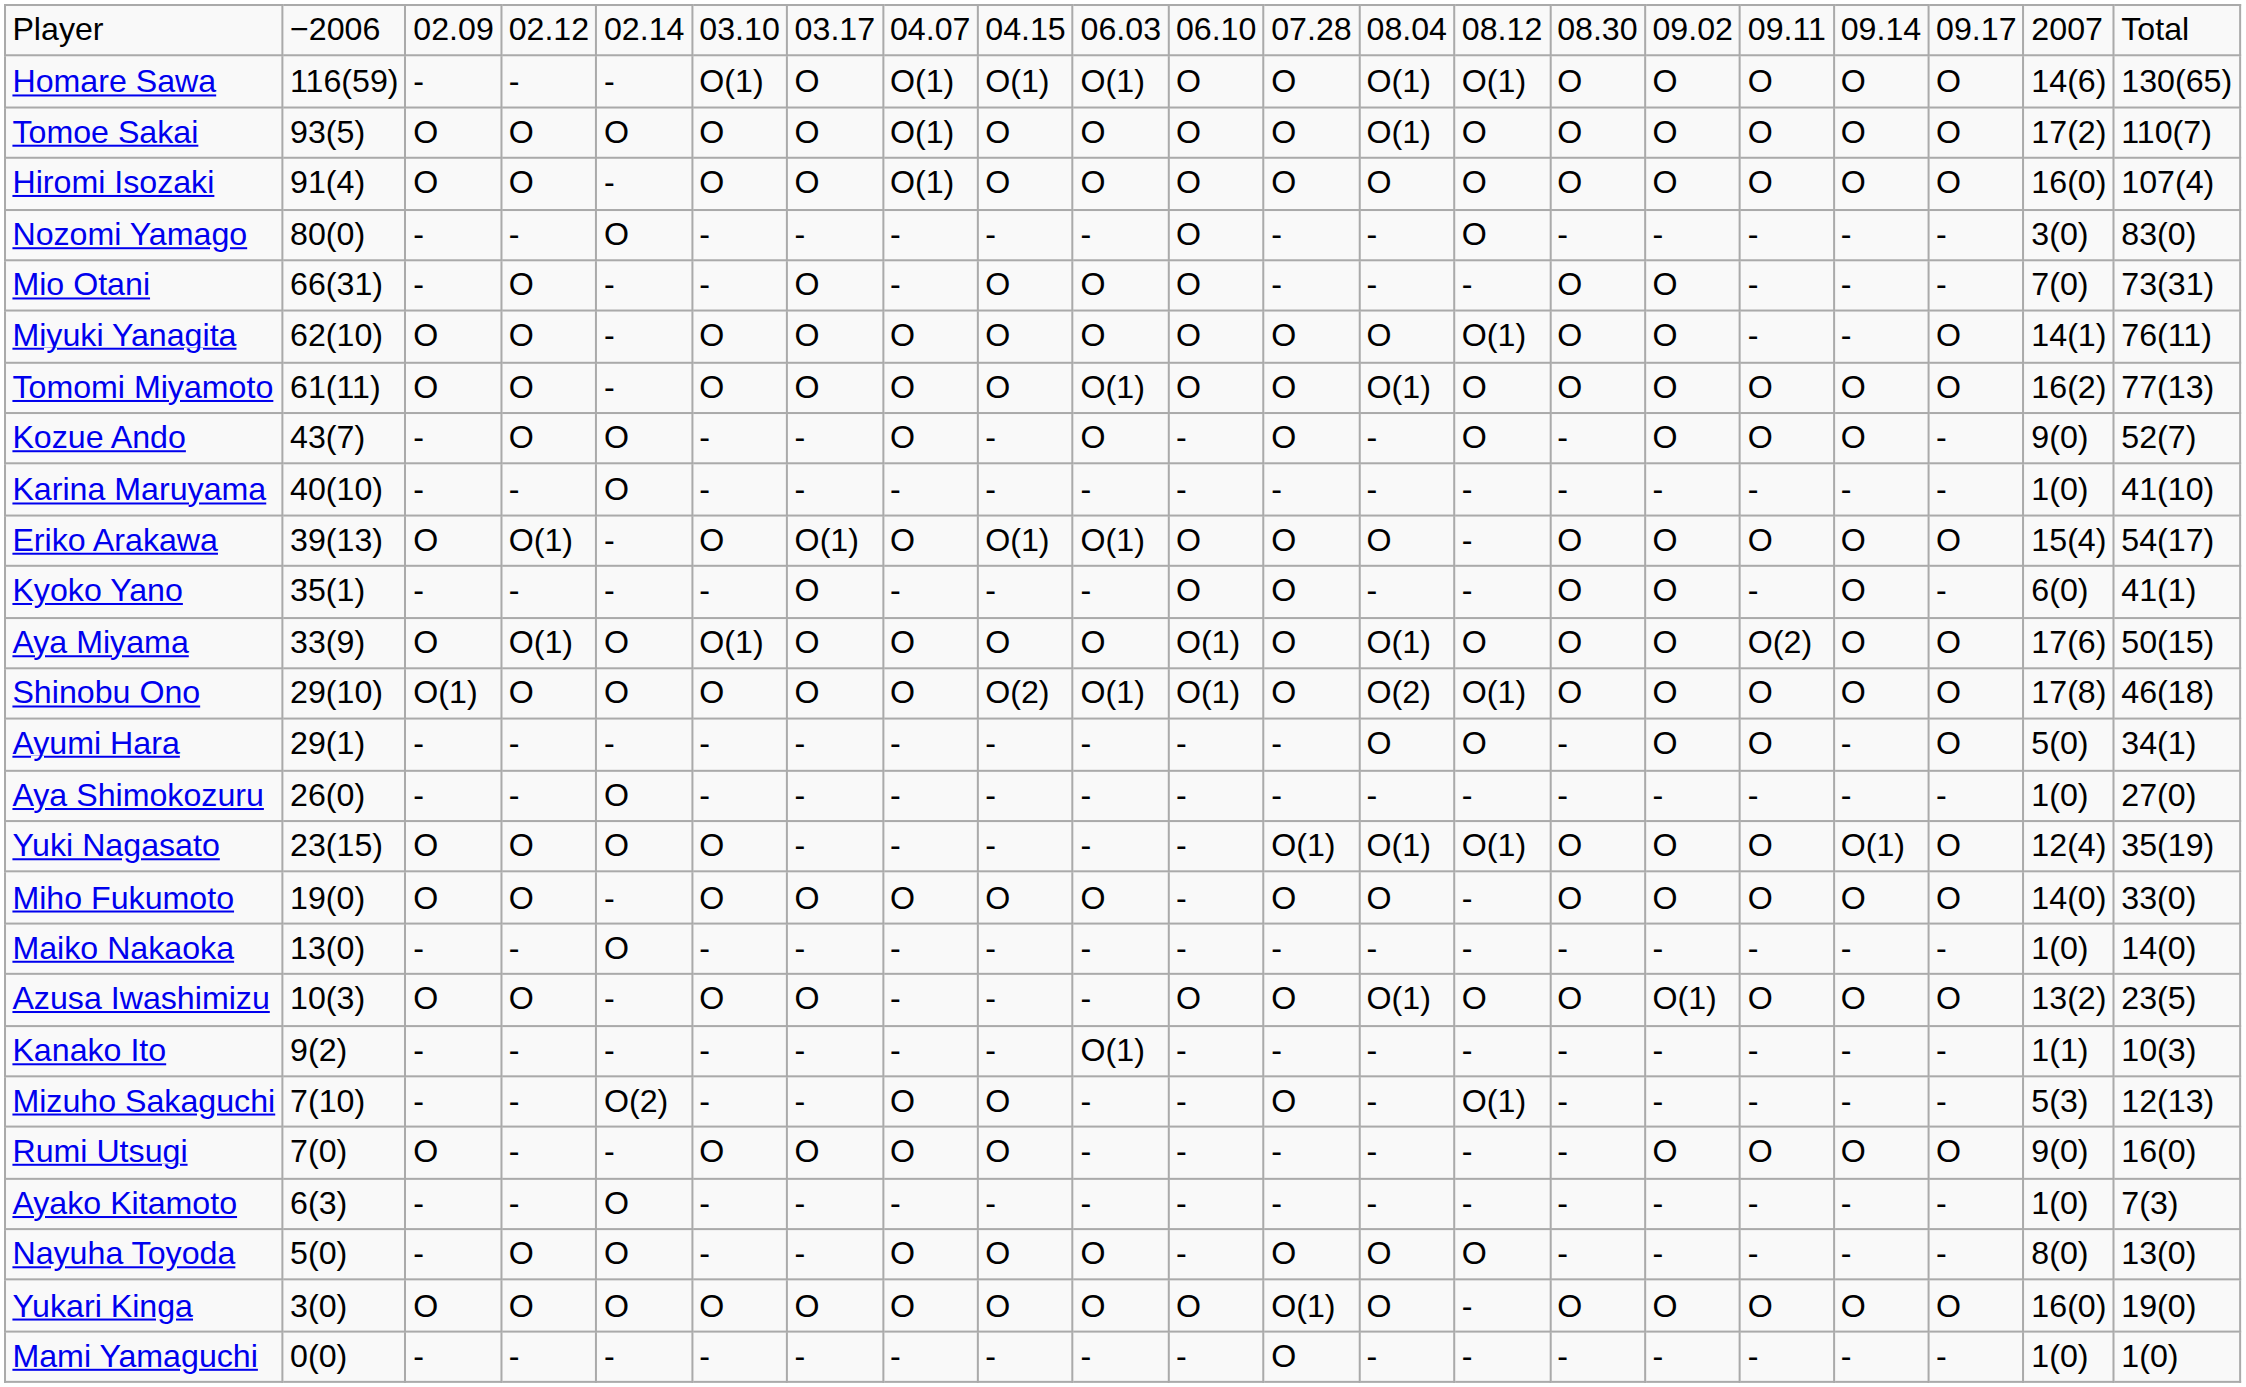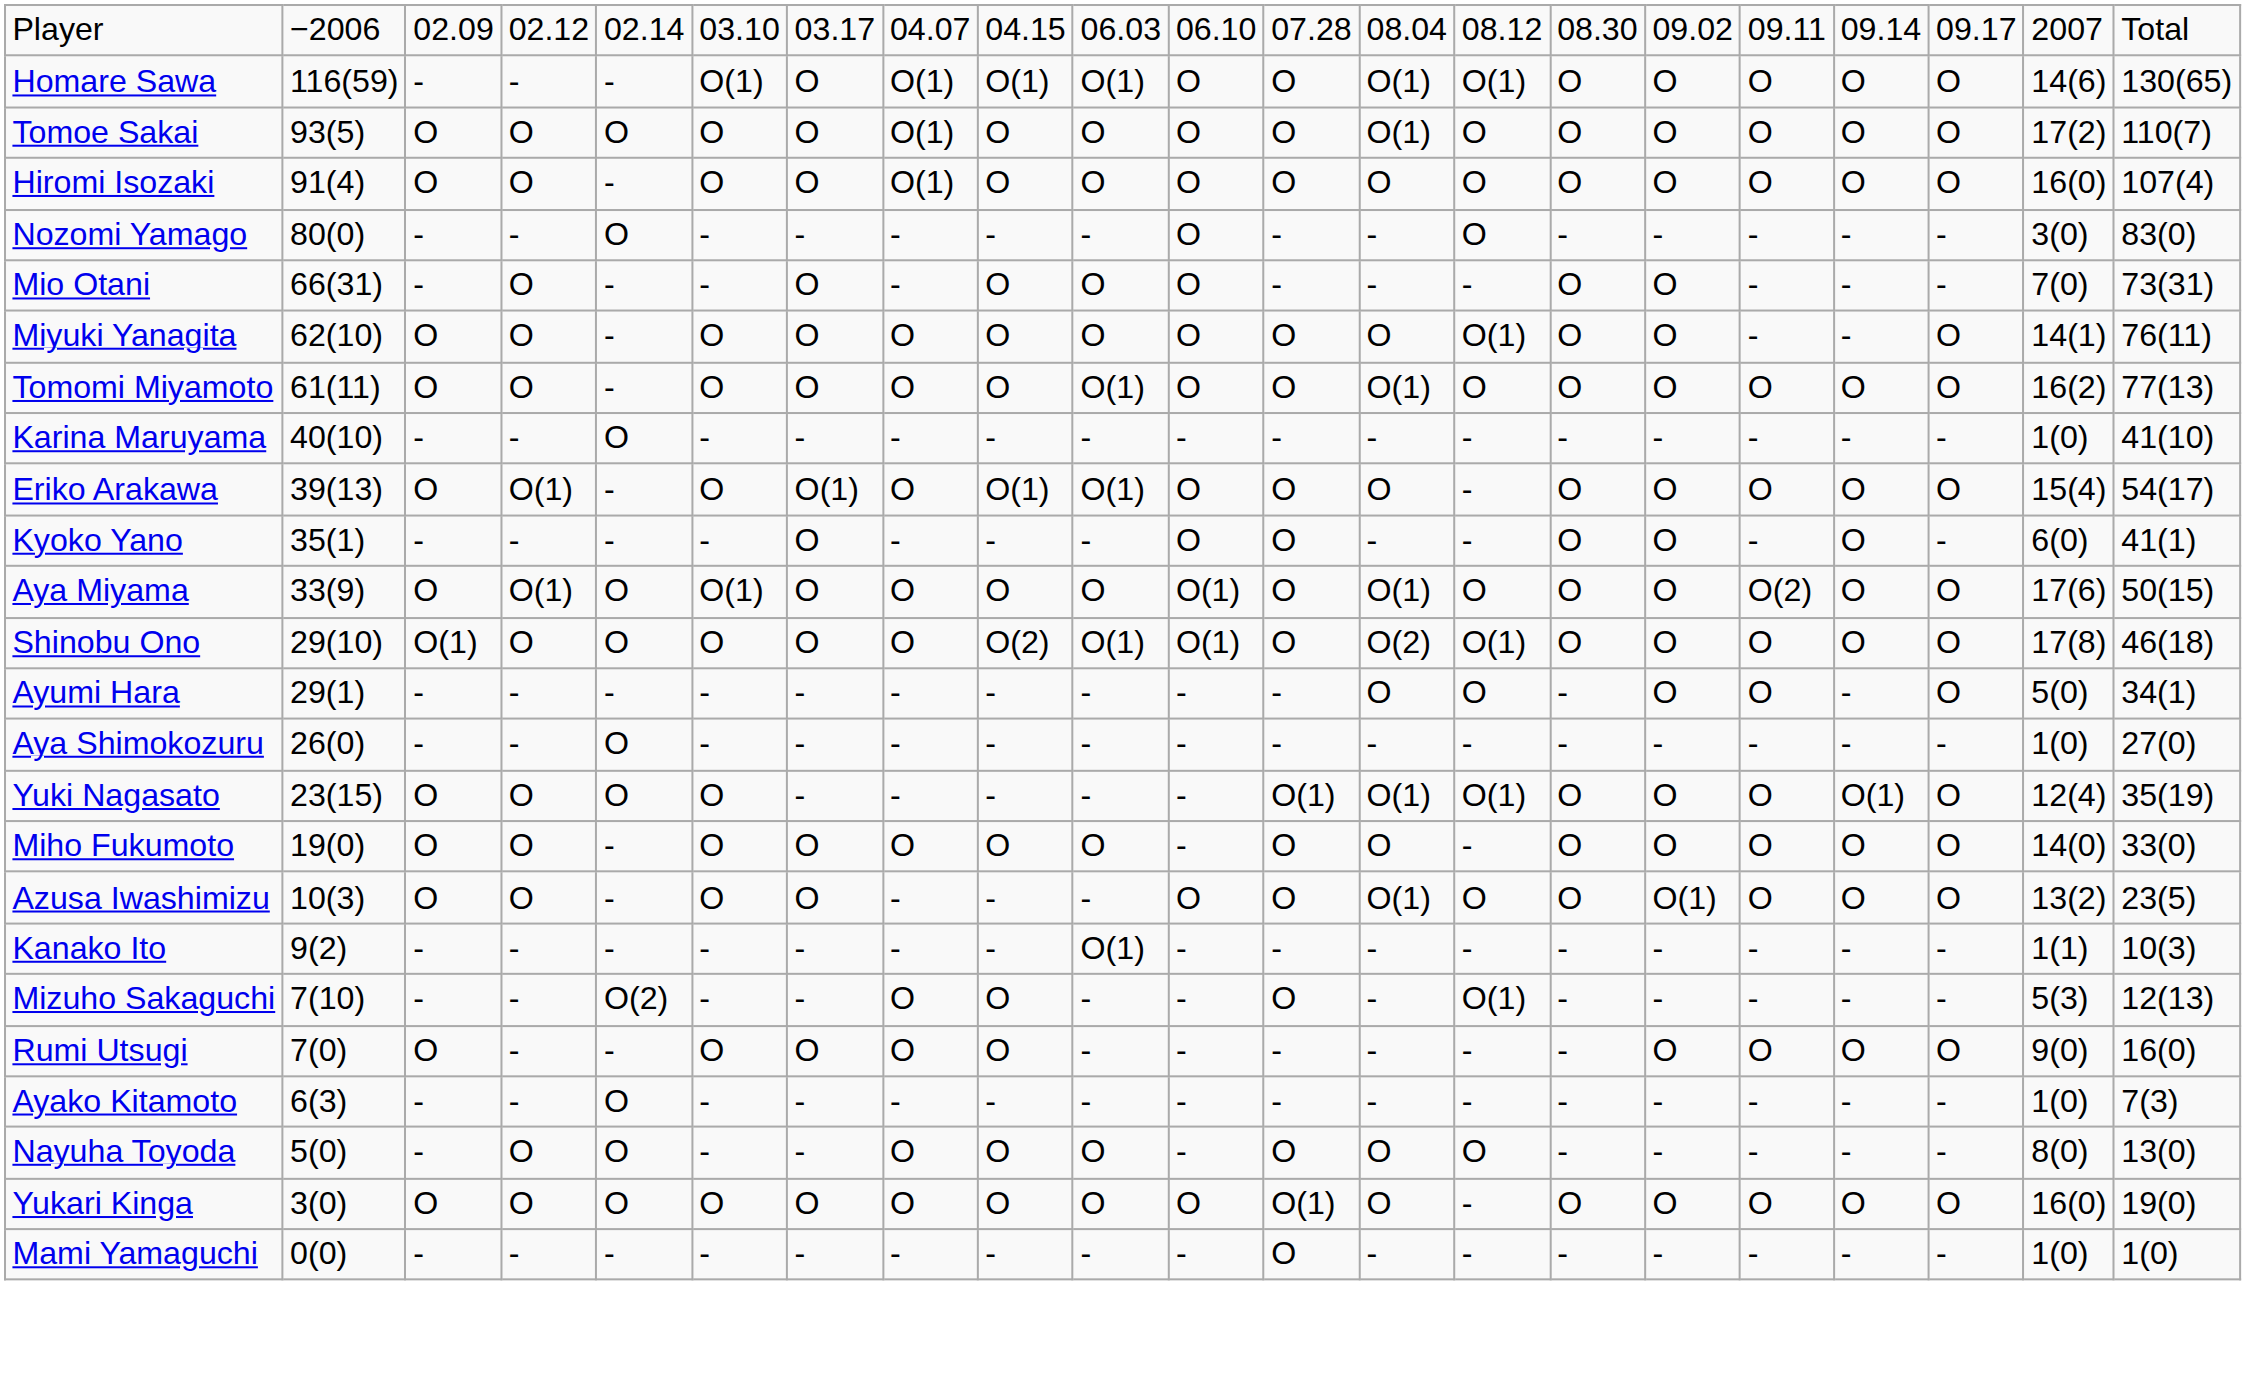 <table class="wikitable" style="text-align:left;">
 <tr>
 <td>Player</td>
 <td>−2006</td>
 <td>02.09</td>
 <td>02.12</td>
 <td>02.14</td>
 <td>03.10</td>
 <td>03.17</td>
 <td>04.07</td>
 <td>04.15</td>
 <td>06.03</td>
 <td>06.10</td>
 <td>07.28</td>
 <td>08.04</td>
 <td>08.12</td>
 <td>08.30</td>
 <td>09.02</td>
 <td>09.11</td>
 <td>09.14</td>
 <td>09.17</td>
 <td>2007</td>
 <td>Total</td>
 </tr>
 <tr>
 <td><a href='#'>Homare Sawa</a></td>
 <td>116(59)</td>
 <td>-</td>
 <td>-</td>
 <td>-</td>
 <td>O(1)</td>
 <td>O</td>
 <td>O(1)</td>
 <td>O(1)</td>
 <td>O(1)</td>
 <td>O</td>
 <td>O</td>
 <td>O(1)</td>
 <td>O(1)</td>
 <td>O</td>
 <td>O</td>
 <td>O</td>
 <td>O</td>
 <td>O</td>
 <td>14(6)</td>
 <td>130(65)</td>
 </tr>
 <tr>
 <td><a href='#'>Tomoe Sakai</a></td>
 <td>93(5)</td>
 <td>O</td>
 <td>O</td>
 <td>O</td>
 <td>O</td>
 <td>O</td>
 <td>O(1)</td>
 <td>O</td>
 <td>O</td>
 <td>O</td>
 <td>O</td>
 <td>O(1)</td>
 <td>O</td>
 <td>O</td>
 <td>O</td>
 <td>O</td>
 <td>O</td>
 <td>O</td>
 <td>17(2)</td>
 <td>110(7)</td>
 </tr>
 <tr>
 <td><a href='#'>Hiromi Isozaki</a></td>
 <td>91(4)</td>
 <td>O</td>
 <td>O</td>
 <td>-</td>
 <td>O</td>
 <td>O</td>
 <td>O(1)</td>
 <td>O</td>
 <td>O</td>
 <td>O</td>
 <td>O</td>
 <td>O</td>
 <td>O</td>
 <td>O</td>
 <td>O</td>
 <td>O</td>
 <td>O</td>
 <td>O</td>
 <td>16(0)</td>
 <td>107(4)</td>
 </tr>
 <tr>
 <td><a href='#'>Nozomi Yamago</a></td>
 <td>80(0)</td>
 <td>-</td>
 <td>-</td>
 <td>O</td>
 <td>-</td>
 <td>-</td>
 <td>-</td>
 <td>-</td>
 <td>-</td>
 <td>O</td>
 <td>-</td>
 <td>-</td>
 <td>O</td>
 <td>-</td>
 <td>-</td>
 <td>-</td>
 <td>-</td>
 <td>-</td>
 <td>3(0)</td>
 <td>83(0)</td>
 </tr>
 <tr>
 <td><a href='#'>Mio Otani</a></td>
 <td>66(31)</td>
 <td>-</td>
 <td>O</td>
 <td>-</td>
 <td>-</td>
 <td>O</td>
 <td>-</td>
 <td>O</td>
 <td>O</td>
 <td>O</td>
 <td>-</td>
 <td>-</td>
 <td>-</td>
 <td>O</td>
 <td>O</td>
 <td>-</td>
 <td>-</td>
 <td>-</td>
 <td>7(0)</td>
 <td>73(31)</td>
 </tr>
 <tr>
 <td><a href='#'>Miyuki Yanagita</a></td>
 <td>62(10)</td>
 <td>O</td>
 <td>O</td>
 <td>-</td>
 <td>O</td>
 <td>O</td>
 <td>O</td>
 <td>O</td>
 <td>O</td>
 <td>O</td>
 <td>O</td>
 <td>O</td>
 <td>O(1)</td>
 <td>O</td>
 <td>O</td>
 <td>-</td>
 <td>-</td>
 <td>O</td>
 <td>14(1)</td>
 <td>76(11)</td>
 </tr>
 <tr>
 <td><a href='#'>Tomomi Miyamoto</a></td>
 <td>61(11)</td>
 <td>O</td>
 <td>O</td>
 <td>-</td>
 <td>O</td>
 <td>O</td>
 <td>O</td>
 <td>O</td>
 <td>O(1)</td>
 <td>O</td>
 <td>O</td>
 <td>O(1)</td>
 <td>O</td>
 <td>O</td>
 <td>O</td>
 <td>O</td>
 <td>O</td>
 <td>O</td>
 <td>16(2)</td>
 <td>77(13)</td>
-</tr>
-<tr>
-<td><a href='#'>Kozue Ando</a></td>
-<td>43(7)</td>
-<td>-</td>
-<td>O</td>
-<td>O</td>
-<td>-</td>
-<td>-</td>
-<td>O</td>
-<td>-</td>
-<td>O</td>
-<td>-</td>
-<td>O</td>
-<td>-</td>
-<td>O</td>
-<td>-</td>
-<td>O</td>
-<td>O</td>
-<td>O</td>
-<td>-</td>
-<td>9(0)</td>
-<td>52(7)</td>
 </tr>
 <tr>
 <td><a href='#'>Karina Maruyama</a></td>
 <td>40(10)</td>
 <td>-</td>
 <td>-</td>
 <td>O</td>
 <td>-</td>
 <td>-</td>
 <td>-</td>
 <td>-</td>
 <td>-</td>
 <td>-</td>
 <td>-</td>
 <td>-</td>
 <td>-</td>
 <td>-</td>
 <td>-</td>
 <td>-</td>
 <td>-</td>
 <td>-</td>
 <td>1(0)</td>
 <td>41(10)</td>
 </tr>
 <tr>
 <td><a href='#'>Eriko Arakawa</a></td>
 <td>39(13)</td>
 <td>O</td>
 <td>O(1)</td>
 <td>-</td>
 <td>O</td>
 <td>O(1)</td>
 <td>O</td>
 <td>O(1)</td>
 <td>O(1)</td>
 <td>O</td>
 <td>O</td>
 <td>O</td>
 <td>-</td>
 <td>O</td>
 <td>O</td>
 <td>O</td>
 <td>O</td>
 <td>O</td>
 <td>15(4)</td>
 <td>54(17)</td>
 </tr>
 <tr>
 <td><a href='#'>Kyoko Yano</a></td>
 <td>35(1)</td>
 <td>-</td>
 <td>-</td>
 <td>-</td>
 <td>-</td>
 <td>O</td>
 <td>-</td>
 <td>-</td>
 <td>-</td>
 <td>O</td>
 <td>O</td>
 <td>-</td>
 <td>-</td>
 <td>O</td>
 <td>O</td>
 <td>-</td>
 <td>O</td>
 <td>-</td>
 <td>6(0)</td>
 <td>41(1)</td>
 </tr>
 <tr>
 <td><a href='#'>Aya Miyama</a></td>
 <td>33(9)</td>
 <td>O</td>
 <td>O(1)</td>
 <td>O</td>
 <td>O(1)</td>
 <td>O</td>
 <td>O</td>
 <td>O</td>
 <td>O</td>
 <td>O(1)</td>
 <td>O</td>
 <td>O(1)</td>
 <td>O</td>
 <td>O</td>
 <td>O</td>
 <td>O(2)</td>
 <td>O</td>
 <td>O</td>
 <td>17(6)</td>
 <td>50(15)</td>
 </tr>
 <tr>
 <td><a href='#'>Shinobu Ono</a></td>
 <td>29(10)</td>
 <td>O(1)</td>
 <td>O</td>
 <td>O</td>
 <td>O</td>
 <td>O</td>
 <td>O</td>
 <td>O(2)</td>
 <td>O(1)</td>
 <td>O(1)</td>
 <td>O</td>
 <td>O(2)</td>
 <td>O(1)</td>
 <td>O</td>
 <td>O</td>
 <td>O</td>
 <td>O</td>
 <td>O</td>
 <td>17(8)</td>
 <td>46(18)</td>
 </tr>
 <tr>
 <td><a href='#'>Ayumi Hara</a></td>
 <td>29(1)</td>
 <td>-</td>
 <td>-</td>
 <td>-</td>
 <td>-</td>
 <td>-</td>
 <td>-</td>
 <td>-</td>
 <td>-</td>
 <td>-</td>
 <td>-</td>
 <td>O</td>
 <td>O</td>
 <td>-</td>
 <td>O</td>
 <td>O</td>
 <td>-</td>
 <td>O</td>
 <td>5(0)</td>
 <td>34(1)</td>
 </tr>
 <tr>
 <td><a href='#'>Aya Shimokozuru</a></td>
 <td>26(0)</td>
 <td>-</td>
 <td>-</td>
 <td>O</td>
 <td>-</td>
 <td>-</td>
 <td>-</td>
 <td>-</td>
 <td>-</td>
 <td>-</td>
 <td>-</td>
 <td>-</td>
 <td>-</td>
 <td>-</td>
 <td>-</td>
 <td>-</td>
 <td>-</td>
 <td>-</td>
 <td>1(0)</td>
 <td>27(0)</td>
 </tr>
 <tr>
 <td><a href='#'>Yuki Nagasato</a></td>
 <td>23(15)</td>
 <td>O</td>
 <td>O</td>
 <td>O</td>
 <td>O</td>
 <td>-</td>
 <td>-</td>
 <td>-</td>
 <td>-</td>
 <td>-</td>
 <td>O(1)</td>
 <td>O(1)</td>
 <td>O(1)</td>
 <td>O</td>
 <td>O</td>
 <td>O</td>
 <td>O(1)</td>
 <td>O</td>
 <td>12(4)</td>
 <td>35(19)</td>
 </tr>
 <tr>
 <td><a href='#'>Miho Fukumoto</a></td>
 <td>19(0)</td>
 <td>O</td>
 <td>O</td>
 <td>-</td>
 <td>O</td>
 <td>O</td>
 <td>O</td>
 <td>O</td>
 <td>O</td>
 <td>-</td>
 <td>O</td>
 <td>O</td>
 <td>-</td>
 <td>O</td>
 <td>O</td>
 <td>O</td>
 <td>O</td>
 <td>O</td>
 <td>14(0)</td>
 <td>33(0)</td>
 </tr>
 <tr>
-<td><a href='#'>Maiko Nakaoka</a></td>
-<td>13(0)</td>
-<td>-</td>
-<td>-</td>
-<td>O</td>
-<td>-</td>
-<td>-</td>
-<td>-</td>
-<td>-</td>
-<td>-</td>
-<td>-</td>
-<td>-</td>
-<td>-</td>
-<td>-</td>
-<td>-</td>
-<td>-</td>
-<td>-</td>
-<td>-</td>
-<td>-</td>
-<td>1(0)</td>
-<td>14(0)</td>
-</tr>
-<tr>
 <td><a href='#'>Azusa Iwashimizu</a></td>
 <td>10(3)</td>
 <td>O</td>
 <td>O</td>
 <td>-</td>
 <td>O</td>
 <td>O</td>
 <td>-</td>
 <td>-</td>
 <td>-</td>
 <td>O</td>
 <td>O</td>
 <td>O(1)</td>
 <td>O</td>
 <td>O</td>
 <td>O(1)</td>
 <td>O</td>
 <td>O</td>
 <td>O</td>
 <td>13(2)</td>
 <td>23(5)</td>
 </tr>
 <tr>
 <td><a href='#'>Kanako Ito</a></td>
 <td>9(2)</td>
 <td>-</td>
 <td>-</td>
 <td>-</td>
 <td>-</td>
 <td>-</td>
 <td>-</td>
 <td>-</td>
 <td>O(1)</td>
 <td>-</td>
 <td>-</td>
 <td>-</td>
 <td>-</td>
 <td>-</td>
 <td>-</td>
 <td>-</td>
 <td>-</td>
 <td>-</td>
 <td>1(1)</td>
 <td>10(3)</td>
 </tr>
 <tr>
 <td><a href='#'>Mizuho Sakaguchi</a></td>
 <td>7(10)</td>
 <td>-</td>
 <td>-</td>
 <td>O(2)</td>
 <td>-</td>
 <td>-</td>
 <td>O</td>
 <td>O</td>
 <td>-</td>
 <td>-</td>
 <td>O</td>
 <td>-</td>
 <td>O(1)</td>
 <td>-</td>
 <td>-</td>
 <td>-</td>
 <td>-</td>
 <td>-</td>
 <td>5(3)</td>
 <td>12(13)</td>
 </tr>
 <tr>
 <td><a href='#'>Rumi Utsugi</a></td>
 <td>7(0)</td>
 <td>O</td>
 <td>-</td>
 <td>-</td>
 <td>O</td>
 <td>O</td>
 <td>O</td>
 <td>O</td>
 <td>-</td>
 <td>-</td>
 <td>-</td>
 <td>-</td>
 <td>-</td>
 <td>-</td>
 <td>O</td>
 <td>O</td>
 <td>O</td>
 <td>O</td>
 <td>9(0)</td>
 <td>16(0)</td>
 </tr>
 <tr>
 <td><a href='#'>Ayako Kitamoto</a></td>
 <td>6(3)</td>
 <td>-</td>
 <td>-</td>
 <td>O</td>
 <td>-</td>
 <td>-</td>
 <td>-</td>
 <td>-</td>
 <td>-</td>
 <td>-</td>
 <td>-</td>
 <td>-</td>
 <td>-</td>
 <td>-</td>
 <td>-</td>
 <td>-</td>
 <td>-</td>
 <td>-</td>
 <td>1(0)</td>
 <td>7(3)</td>
 </tr>
 <tr>
 <td><a href='#'>Nayuha Toyoda</a></td>
 <td>5(0)</td>
 <td>-</td>
 <td>O</td>
 <td>O</td>
 <td>-</td>
 <td>-</td>
 <td>O</td>
 <td>O</td>
 <td>O</td>
 <td>-</td>
 <td>O</td>
 <td>O</td>
 <td>O</td>
 <td>-</td>
 <td>-</td>
 <td>-</td>
 <td>-</td>
 <td>-</td>
 <td>8(0)</td>
 <td>13(0)</td>
 </tr>
 <tr>
 <td><a href='#'>Yukari Kinga</a></td>
 <td>3(0)</td>
 <td>O</td>
 <td>O</td>
 <td>O</td>
 <td>O</td>
 <td>O</td>
 <td>O</td>
 <td>O</td>
 <td>O</td>
 <td>O</td>
 <td>O(1)</td>
 <td>O</td>
 <td>-</td>
 <td>O</td>
 <td>O</td>
 <td>O</td>
 <td>O</td>
 <td>O</td>
 <td>16(0)</td>
 <td>19(0)</td>
 </tr>
 <tr>
 <td><a href='#'>Mami Yamaguchi</a></td>
 <td>0(0)</td>
 <td>-</td>
 <td>-</td>
 <td>-</td>
 <td>-</td>
 <td>-</td>
 <td>-</td>
 <td>-</td>
 <td>-</td>
 <td>-</td>
 <td>O</td>
 <td>-</td>
 <td>-</td>
 <td>-</td>
 <td>-</td>
 <td>-</td>
 <td>-</td>
 <td>-</td>
 <td>1(0)</td>
 <td>1(0)</td>
 </tr>
 </table>
